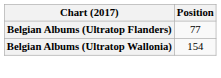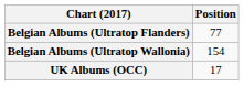 <table class="wikitable sortable plainrowheaders" style="text-align:center">
 <tr>
 <th scope="col">Chart (2017)</th>
 <th scope="col">Position</th>
 </tr>
 <tr>
 <th scope="row">Belgian Albums (Ultratop Flanders)</th>
 <td>77</td>
 </tr>
 <tr>
 <th scope="row">Belgian Albums (Ultratop Wallonia)</th>
 <td>154</td>
 </tr>
+<tr>
+<th scope="row">UK Albums (OCC)</th>
+<td>17</td>
+</tr>
 </table>
